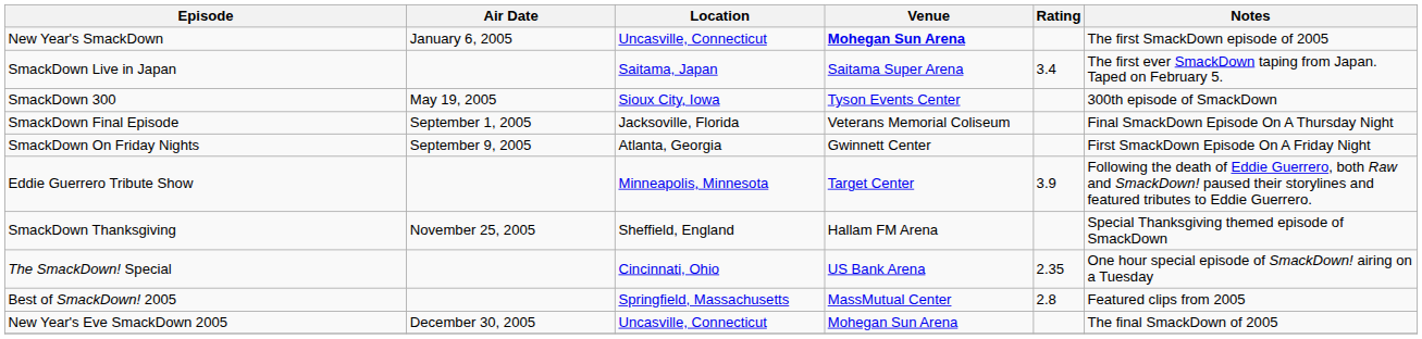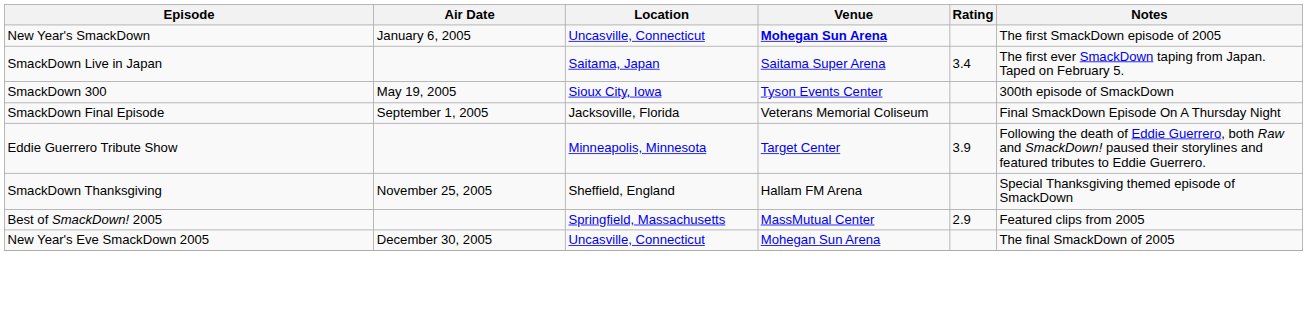 <table class="wikitable plainrowheaders sortable" style="width:100%;">
 <tr>
 <th style="width:29%;">Episode</th>
 <th style="width:15%;">Air Date</th>
 <th style="width:15%;">Location</th>
 <th style="width:15%;">Venue</th>
 <th style="width:2%;">Rating</th>
 <th style="width:99%;">Notes</th>
 </tr>
 <tr>
 <td>New Year's SmackDown</td>
 <td>January 6, 2005</td>
 <td><a href='#'>Uncasville, Connecticut</a></td>
 <td><strong><a href='#'>Mohegan Sun Arena</a></strong></td>
 <td></td>
 <td>The first SmackDown episode of 2005</td>
 </tr>
 <tr>
 <td>SmackDown Live in Japan</td>
 <td></td>
 <td><a href='#'>Saitama, Japan</a></td>
 <td><a href='#'>Saitama Super Arena</a></td>
 <td>3.4</td>
 <td>The first ever <a href='#'>SmackDown</a> taping from Japan. Taped on February 5.</td>
 </tr>
 <tr>
 <td>SmackDown 300</td>
 <td>May 19, 2005</td>
 <td><a href='#'>Sioux City, Iowa</a></td>
 <td><a href='#'>Tyson Events Center</a></td>
 <td></td>
 <td>300th episode of SmackDown</td>
 </tr>
 <tr>
 <td>SmackDown Final Episode</td>
 <td>September 1, 2005</td>
 <td>Jacksoville, Florida</td>
 <td>Veterans Memorial Coliseum</td>
 <td></td>
 <td>Final SmackDown Episode On A Thursday Night</td>
 </tr>
 <tr>
-<td>SmackDown On Friday Nights</td>
-<td>September 9, 2005</td>
-<td>Atlanta, Georgia</td>
-<td>Gwinnett Center</td>
-<td></td>
-<td>First SmackDown Episode On A Friday Night</td>
-</tr>
-<tr>
 <td>Eddie Guerrero Tribute Show</td>
 <td></td>
 <td><a href='#'>Minneapolis, Minnesota</a></td>
 <td><a href='#'>Target Center</a></td>
 <td>3.9</td>
 <td>Following the death of <a href='#'>Eddie Guerrero</a>, both <em>Raw</em> and <em>SmackDown!</em> paused their storylines and featured tributes to Eddie Guerrero.</td>
 </tr>
 <tr>
 <td>SmackDown Thanksgiving</td>
 <td>November 25, 2005</td>
 <td>Sheffield, England</td>
 <td>Hallam FM Arena</td>
 <td></td>
 <td>Special Thanksgiving themed episode of SmackDown</td>
 </tr>
 <tr>
-<td><em>The SmackDown!</em> Special</td>
-<td></td>
-<td><a href='#'>Cincinnati, Ohio</a></td>
-<td><a href='#'>US Bank Arena</a></td>
-<td>2.35</td>
-<td>One hour special episode of <em>SmackDown!</em> airing on a Tuesday</td>
-</tr>
-<tr>
 <td>Best of <em>SmackDown!</em> 2005</td>
 <td></td>
 <td><a href='#'>Springfield, Massachusetts</a></td>
 <td><a href='#'>MassMutual Center</a></td>
-<td>2.8</td>
+<td>2.9</td>
 <td>Featured clips from 2005</td>
 </tr>
 <tr>
 <td>New Year's Eve SmackDown 2005</td>
 <td>December 30, 2005</td>
 <td><a href='#'>Uncasville, Connecticut</a></td>
 <td><a href='#'>Mohegan Sun Arena</a></td>
 <td></td>
 <td>The final SmackDown of 2005</td>
 </tr>
 <tr>
 </tr>
 </table>
